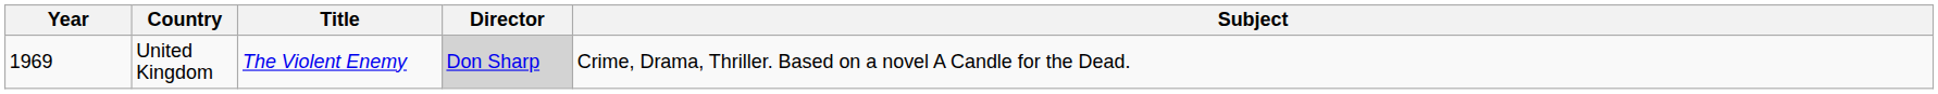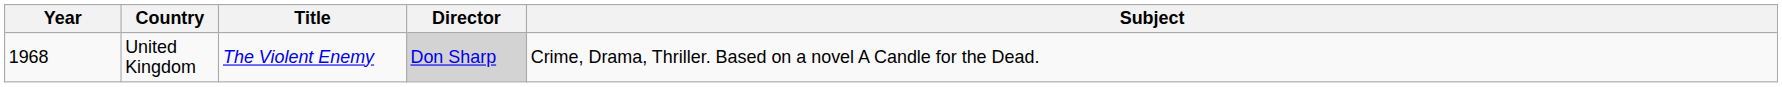 <table class="wikitable sortable" style="width:100%;">
 <tr>
 <th>Year</th>
 <th width= 80>Country</th>
 <th class="unsortable" style="width:160px;">Title</th>
 <th width=100>Director</th>
 <th class="unsortable">Subject</th>
 </tr>
 <tr>
-<td>1969</td>
+<td>1968</td>
 <td>United Kingdom</td>
 <td><em><a href='#'>The Violent Enemy</a></em></td>
 <td style="background: lightgrey;"><a href='#'>Don Sharp</a></td>
 <td>Crime, Drama, Thriller. Based on a novel A Candle for the Dead.</td>
 </tr>
 </table>
